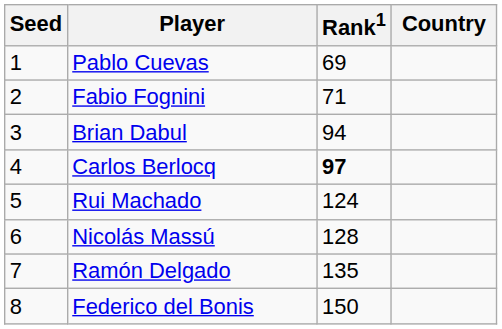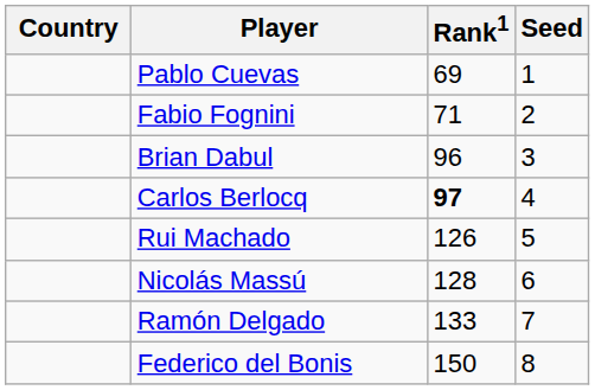 <table class="sortable wikitable">
 <tr>
-<th>Seed</th>
+<th width="70">Country</th>
 <th width="175">Player</th>
 <th>Rank<sup>1</sup></th>
-<th width="70">Country</th>
+<th>Seed</th>
 </tr>
 <tr>
-<td>1</td>
+<td></td>
 <td><a href='#'>Pablo Cuevas</a></td>
 <td>69</td>
-<td></td>
+<td>1</td>
 </tr>
 <tr>
-<td>2</td>
+<td></td>
 <td><a href='#'>Fabio Fognini</a></td>
 <td>71</td>
-<td></td>
+<td>2</td>
 </tr>
 <tr>
+<td></td>
+<td><a href='#'>Brian Dabul</a></td>
+<td>96</td>
 <td>3</td>
-<td><a href='#'>Brian Dabul</a></td>
-<td>94</td>
-<td></td>
 </tr>
 <tr>
-<td>4</td>
+<td></td>
 <td><a href='#'>Carlos Berlocq</a></td>
 <td><strong>97</strong></td>
-<td></td>
+<td>4</td>
 </tr>
 <tr>
+<td></td>
+<td><a href='#'>Rui Machado</a></td>
+<td>126</td>
 <td>5</td>
-<td><a href='#'>Rui Machado</a></td>
-<td>124</td>
-<td></td>
 </tr>
 <tr>
-<td>6</td>
+<td></td>
 <td><a href='#'>Nicolás Massú</a></td>
 <td>128</td>
-<td></td>
+<td>6</td>
 </tr>
 <tr>
+<td></td>
+<td><a href='#'>Ramón Delgado</a></td>
+<td>133</td>
 <td>7</td>
-<td><a href='#'>Ramón Delgado</a></td>
-<td>135</td>
-<td></td>
 </tr>
 <tr>
-<td>8</td>
+<td></td>
 <td><a href='#'>Federico del Bonis</a></td>
 <td>150</td>
-<td></td>
+<td>8</td>
 </tr>
 </table>
